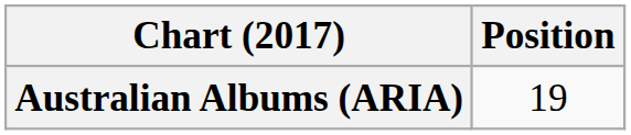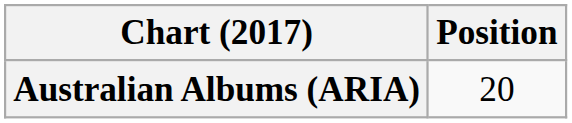 <table class="wikitable plainrowheaders" style="text-align:center">
 <tr>
 <th scope="col">Chart (2017)</th>
 <th scope="col">Position</th>
 </tr>
 <tr>
 <th scope="row">Australian Albums (ARIA)</th>
-<td>19</td>
+<td>20</td>
 </tr>
 </table>
